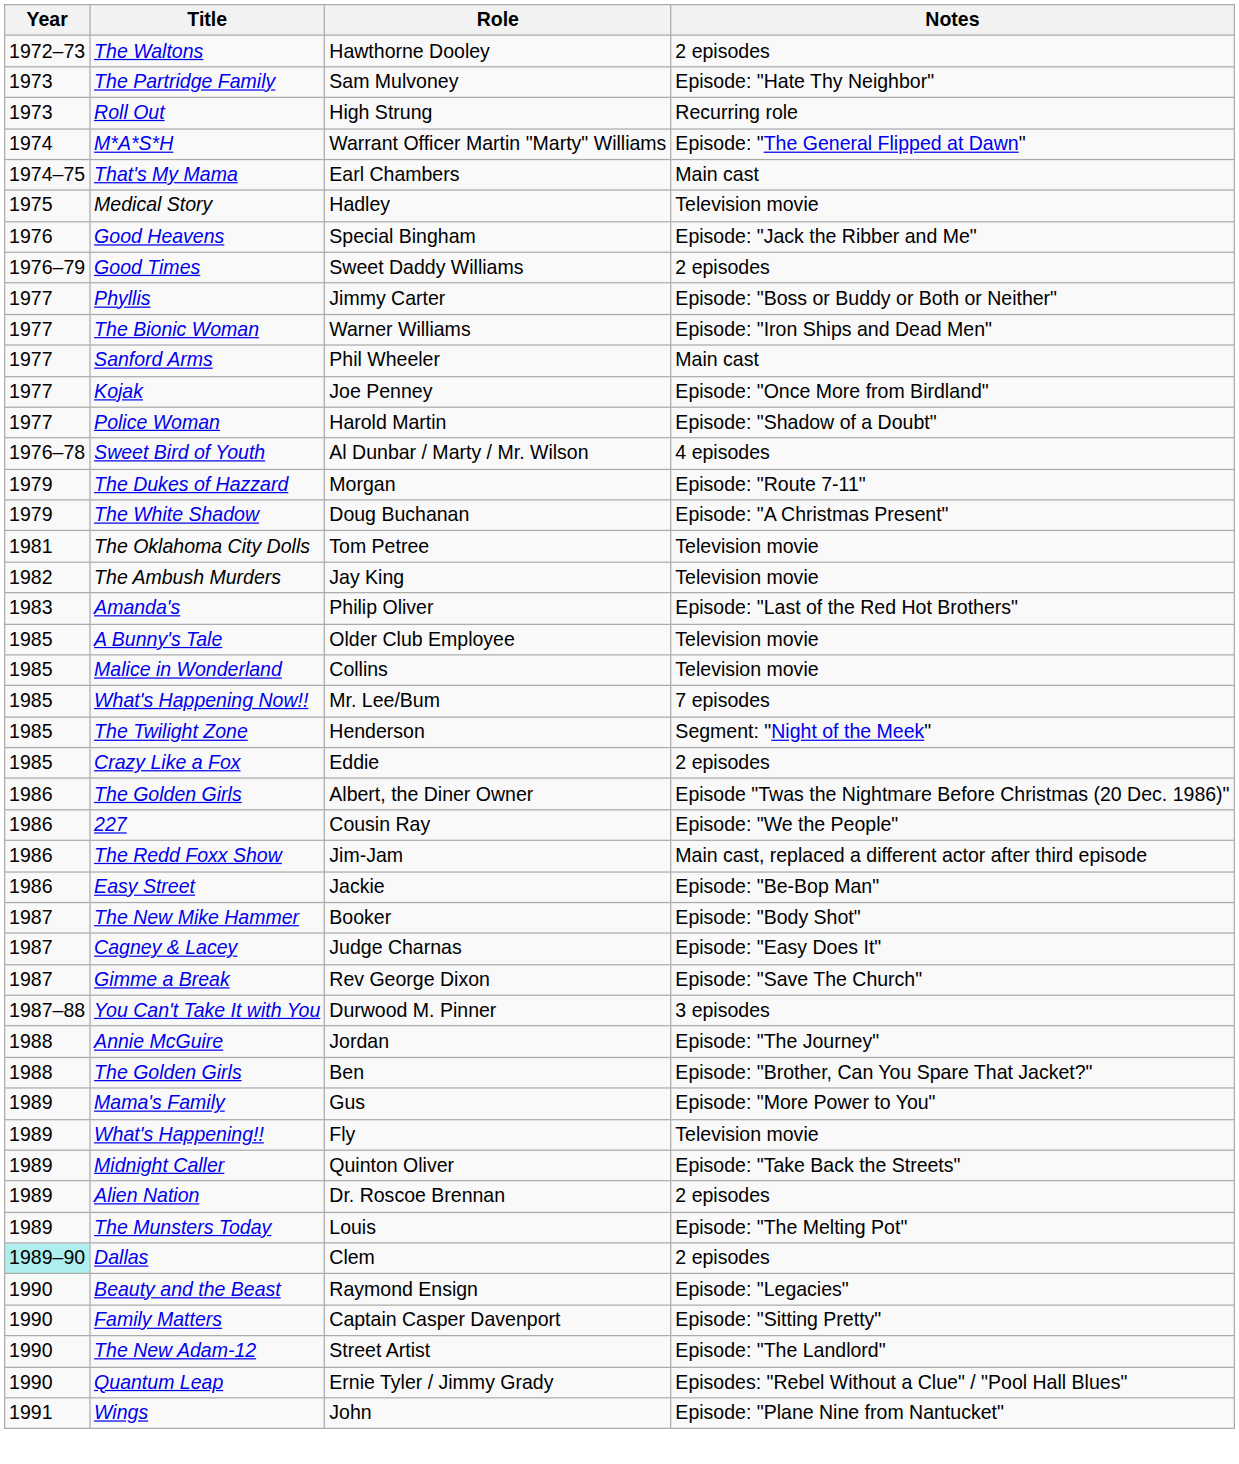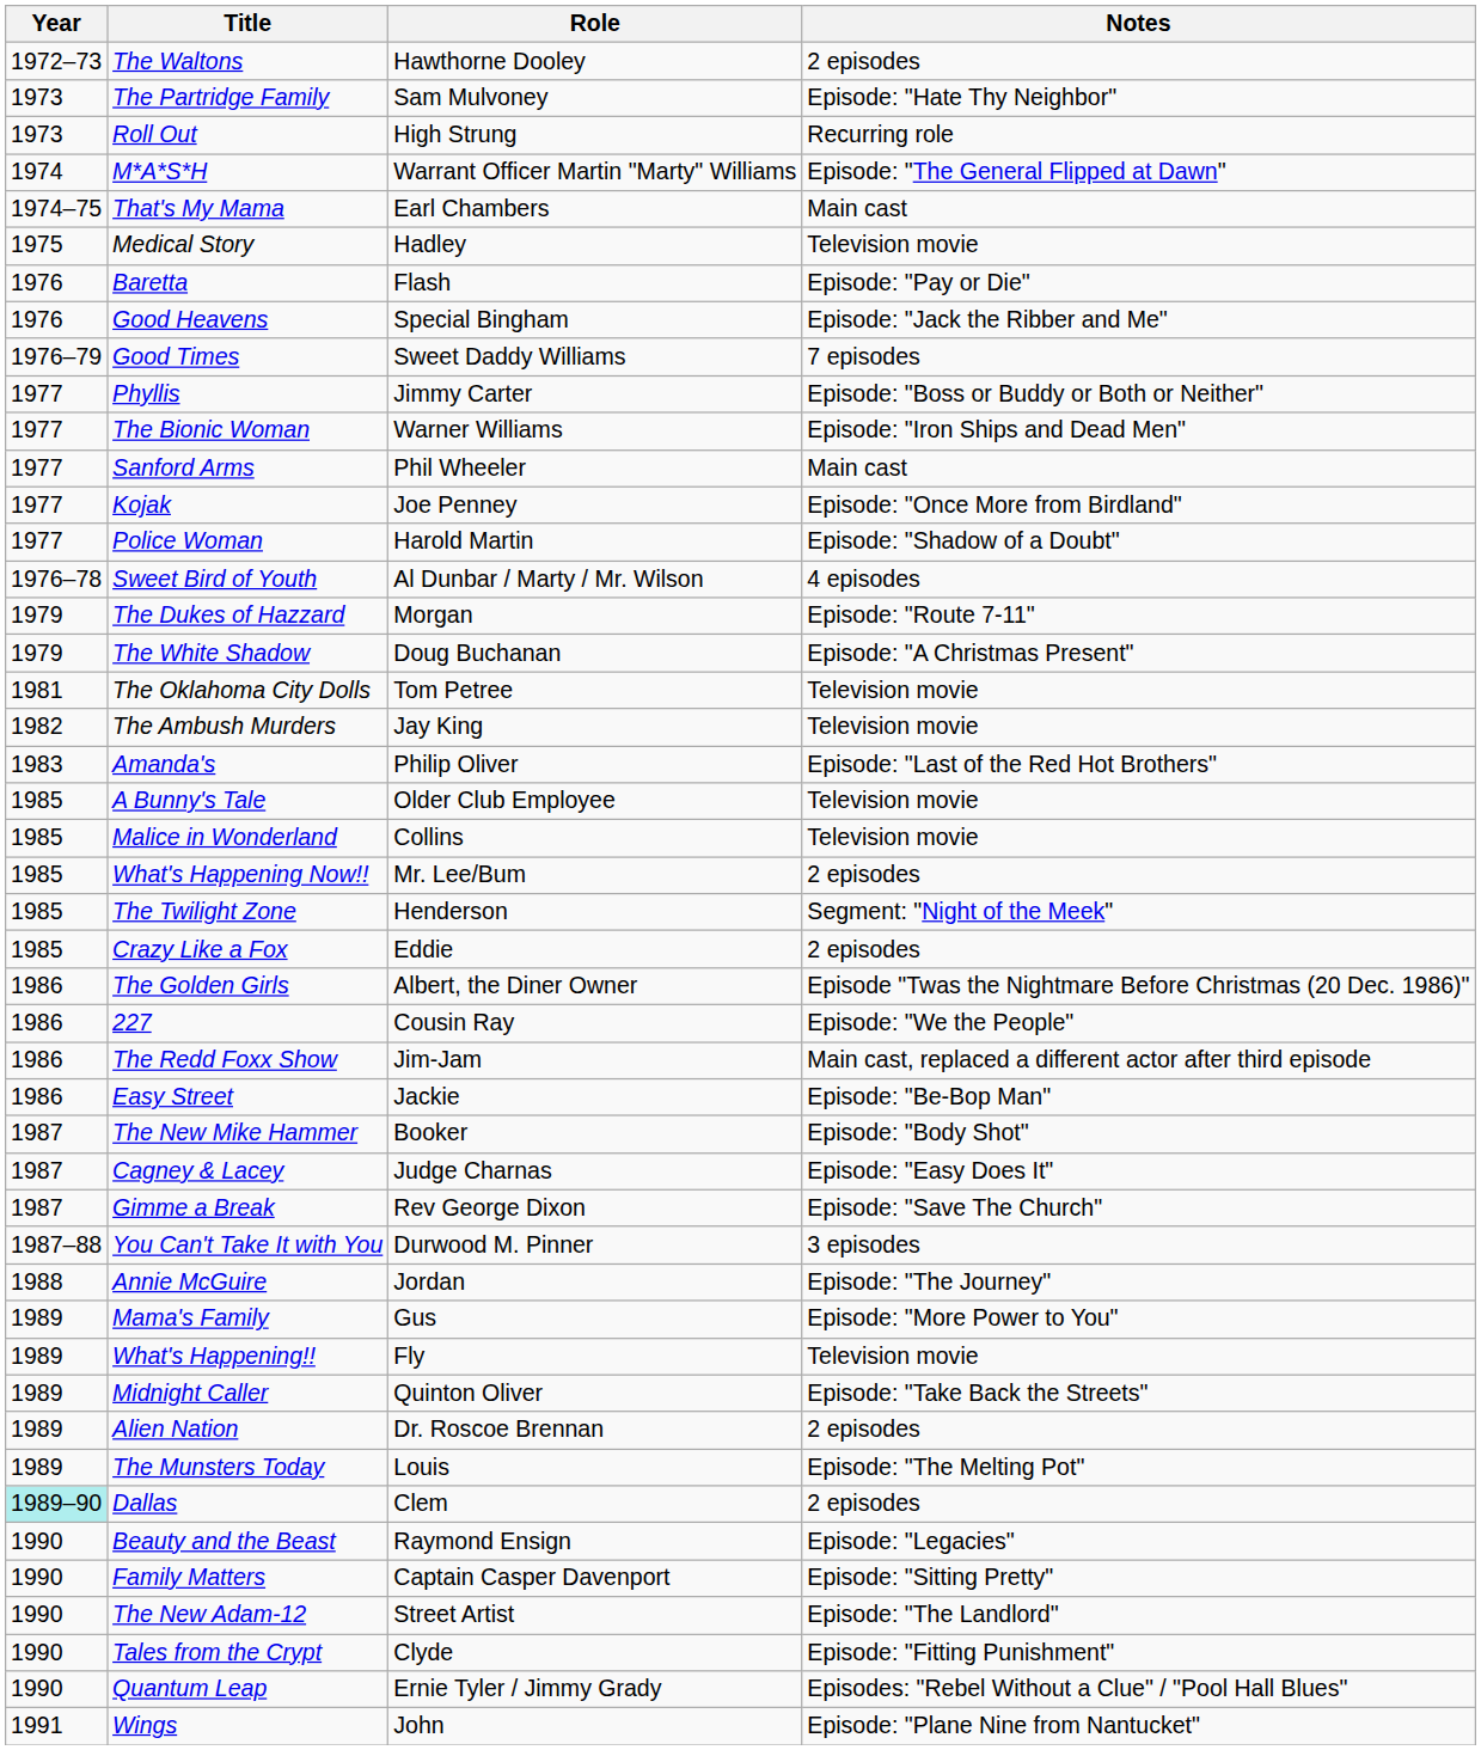 <table class="wikitable sortable">
 <tr>
 <th>Year</th>
 <th>Title</th>
 <th>Role</th>
 <th class="unsortable">Notes</th>
 </tr>
 <tr>
 <td>1972–73</td>
 <td><em><a href='#'>The Waltons</a></em></td>
 <td>Hawthorne Dooley</td>
 <td>2 episodes</td>
 </tr>
 <tr>
 <td>1973</td>
 <td><em><a href='#'>The Partridge Family</a></em></td>
 <td>Sam Mulvoney</td>
 <td>Episode: "Hate Thy Neighbor"</td>
 </tr>
 <tr>
 <td>1973</td>
 <td><em><a href='#'>Roll Out</a></em></td>
 <td>High Strung</td>
 <td>Recurring role</td>
 </tr>
 <tr>
 <td>1974</td>
 <td><em><a href='#'>M*A*S*H</a></em></td>
 <td>Warrant Officer Martin "Marty" Williams</td>
 <td>Episode: "<a href='#'>The General Flipped at Dawn</a>"</td>
 </tr>
 <tr>
 <td>1974–75</td>
 <td><em> <a href='#'>That's My Mama</a></em></td>
 <td>Earl Chambers</td>
 <td>Main cast</td>
 </tr>
 <tr>
 <td>1975</td>
 <td><em>Medical Story</em></td>
 <td>Hadley</td>
 <td>Television movie</td>
 </tr>
 <tr>
 <td>1976</td>
+<td><em><a href='#'>Baretta</a></em></td>
+<td>Flash</td>
+<td>Episode: "Pay or Die"</td>
+</tr>
+<tr>
+<td>1976</td>
 <td><em><a href='#'>Good Heavens</a></em></td>
 <td>Special Bingham</td>
 <td>Episode: "Jack the Ribber and Me"</td>
 </tr>
 <tr>
 <td>1976–79</td>
 <td><em><a href='#'>Good Times</a></em></td>
 <td>Sweet Daddy Williams</td>
-<td>2 episodes</td>
+<td>7 episodes</td>
 </tr>
 <tr>
 <td>1977</td>
 <td><em><a href='#'>Phyllis</a></em></td>
 <td>Jimmy Carter</td>
 <td>Episode: "Boss or Buddy or Both or Neither"</td>
 </tr>
 <tr>
 <td>1977</td>
 <td><em><a href='#'>The Bionic Woman</a></em></td>
 <td>Warner Williams</td>
 <td>Episode: "Iron Ships and Dead Men"</td>
 </tr>
 <tr>
 <td>1977</td>
 <td><em><a href='#'>Sanford Arms</a></em></td>
 <td>Phil Wheeler</td>
 <td>Main cast</td>
 </tr>
 <tr>
 <td>1977</td>
 <td><em><a href='#'>Kojak</a></em></td>
 <td>Joe Penney</td>
 <td>Episode: "Once More from Birdland"</td>
 </tr>
 <tr>
 <td>1977</td>
 <td><em><a href='#'>Police Woman</a></em></td>
 <td>Harold Martin</td>
 <td>Episode: "Shadow of a Doubt"</td>
 </tr>
 <tr>
 <td>1976–78</td>
 <td><em><a href='#'>Sweet Bird of Youth</a></em></td>
 <td>Al Dunbar / Marty / Mr. Wilson</td>
 <td>4 episodes</td>
 </tr>
 <tr>
 <td>1979</td>
 <td><em><a href='#'>The Dukes of Hazzard</a></em></td>
 <td>Morgan</td>
 <td>Episode: "Route 7-11"</td>
 </tr>
 <tr>
 <td>1979</td>
 <td><em><a href='#'>The White Shadow</a></em></td>
 <td>Doug Buchanan</td>
 <td>Episode: "A Christmas Present"</td>
 </tr>
 <tr>
 <td>1981</td>
 <td><em>The Oklahoma City Dolls</em></td>
 <td>Tom Petree</td>
 <td>Television movie</td>
 </tr>
 <tr>
 <td>1982</td>
 <td><em>The Ambush Murders</em></td>
 <td>Jay King</td>
 <td>Television movie</td>
 </tr>
 <tr>
 <td>1983</td>
 <td><em><a href='#'>Amanda's</a></em></td>
 <td>Philip Oliver</td>
 <td>Episode: "Last of the Red Hot Brothers"</td>
 </tr>
 <tr>
 <td>1985</td>
 <td><em><a href='#'>A Bunny's Tale</a></em></td>
 <td>Older Club Employee</td>
 <td>Television movie</td>
 </tr>
 <tr>
 <td>1985</td>
 <td><em><a href='#'>Malice in Wonderland</a></em></td>
 <td>Collins</td>
 <td>Television movie</td>
 </tr>
 <tr>
 <td>1985</td>
 <td><em><a href='#'>What's Happening Now!!</a></em></td>
 <td>Mr. Lee/Bum</td>
-<td>7 episodes</td>
+<td>2 episodes</td>
 </tr>
 <tr>
 <td>1985</td>
 <td><em><a href='#'>The Twilight Zone</a></em></td>
 <td>Henderson</td>
 <td>Segment: "<a href='#'>Night of the Meek</a>"</td>
 </tr>
 <tr>
 <td>1985</td>
 <td><em><a href='#'>Crazy Like a Fox</a></em></td>
 <td>Eddie</td>
 <td>2 episodes</td>
 </tr>
 <tr>
 <td>1986</td>
 <td><em><a href='#'>The Golden Girls</a></em></td>
 <td>Albert, the Diner Owner</td>
 <td>Episode "Twas the Nightmare Before Christmas (20 Dec. 1986)"</td>
 </tr>
 <tr>
 <td>1986</td>
 <td><em><a href='#'>227</a></em></td>
 <td>Cousin Ray</td>
 <td>Episode: "We the People"</td>
 </tr>
 <tr>
 <td>1986</td>
 <td><em><a href='#'>The Redd Foxx Show</a></em></td>
 <td>Jim-Jam</td>
 <td>Main cast, replaced a different actor after third episode</td>
 </tr>
 <tr>
 <td>1986</td>
 <td><em><a href='#'>Easy Street</a></em></td>
 <td>Jackie</td>
 <td>Episode: "Be-Bop Man"</td>
 </tr>
 <tr>
 <td>1987</td>
 <td><em><a href='#'>The New Mike Hammer</a></em></td>
 <td>Booker</td>
 <td>Episode: "Body Shot"</td>
 </tr>
 <tr>
 <td>1987</td>
 <td><em><a href='#'>Cagney & Lacey</a></em></td>
 <td>Judge Charnas</td>
 <td>Episode: "Easy Does It"</td>
 </tr>
 <tr>
 <td>1987</td>
 <td><em><a href='#'>Gimme a Break</a></em></td>
 <td>Rev George Dixon</td>
 <td>Episode: "Save The Church"</td>
 </tr>
 <tr>
 <td>1987–88</td>
 <td><em><a href='#'>You Can't Take It with You</a></em></td>
 <td>Durwood M. Pinner</td>
 <td>3 episodes</td>
 </tr>
 <tr>
 <td>1988</td>
 <td><em><a href='#'>Annie McGuire</a></em></td>
 <td>Jordan</td>
 <td>Episode: "The Journey"</td>
 </tr>
 <tr>
-<td>1988</td>
-<td><em><a href='#'>The Golden Girls</a></em></td>
-<td>Ben</td>
-<td>Episode: "Brother, Can You Spare That Jacket?"</td>
-</tr>
-<tr>
 <td>1989</td>
 <td><em><a href='#'>Mama's Family</a></em></td>
 <td>Gus</td>
 <td>Episode: "More Power to You"</td>
 </tr>
 <tr>
 <td>1989</td>
 <td><em><a href='#'>What's Happening!!</a></em></td>
 <td>Fly</td>
 <td>Television movie</td>
 </tr>
 <tr>
 <td>1989</td>
 <td><em><a href='#'>Midnight Caller</a></em></td>
 <td>Quinton Oliver</td>
 <td>Episode: "Take Back the Streets"</td>
 </tr>
 <tr>
 <td>1989</td>
 <td><em><a href='#'>Alien Nation</a></em></td>
 <td>Dr. Roscoe Brennan</td>
 <td>2 episodes</td>
 </tr>
 <tr>
 <td>1989</td>
 <td><em><a href='#'>The Munsters Today</a></em></td>
 <td>Louis</td>
 <td>Episode: "The Melting Pot"</td>
 </tr>
 <tr>
 <td style="background: paleturquoise;">1989–90</td>
 <td><em><a href='#'>Dallas</a></em></td>
 <td>Clem</td>
 <td>2 episodes</td>
 </tr>
 <tr>
 <td>1990</td>
 <td><em><a href='#'>Beauty and the Beast</a></em></td>
 <td>Raymond Ensign</td>
 <td>Episode: "Legacies"</td>
 </tr>
 <tr>
 <td>1990</td>
 <td><em><a href='#'>Family Matters</a></em></td>
 <td>Captain Casper Davenport</td>
 <td>Episode: "Sitting Pretty"</td>
 </tr>
 <tr>
 <td>1990</td>
 <td><em><a href='#'>The New Adam-12</a></em></td>
 <td>Street Artist</td>
 <td>Episode: "The Landlord"</td>
 </tr>
 <tr>
 <td>1990</td>
+<td><em><a href='#'>Tales from the Crypt</a></em></td>
+<td>Clyde</td>
+<td>Episode: "Fitting Punishment"</td>
+</tr>
+<tr>
+<td>1990</td>
 <td><em><a href='#'>Quantum Leap</a></em></td>
 <td>Ernie Tyler / Jimmy Grady</td>
 <td>Episodes: "Rebel Without a Clue" / "Pool Hall Blues"</td>
 </tr>
 <tr>
 <td>1991</td>
 <td><em><a href='#'>Wings</a></em></td>
 <td>John</td>
 <td>Episode: "Plane Nine from Nantucket"</td>
 </tr>
 </table>
